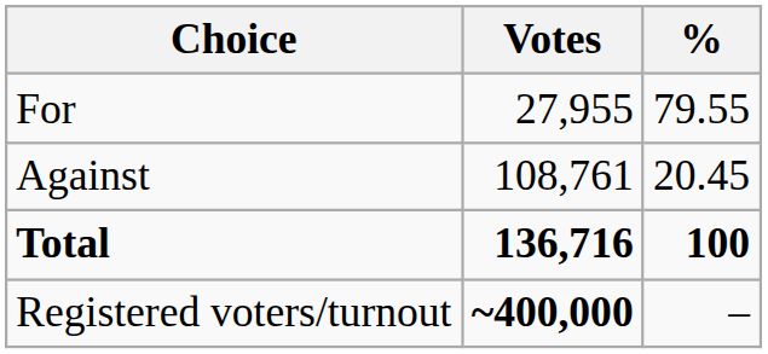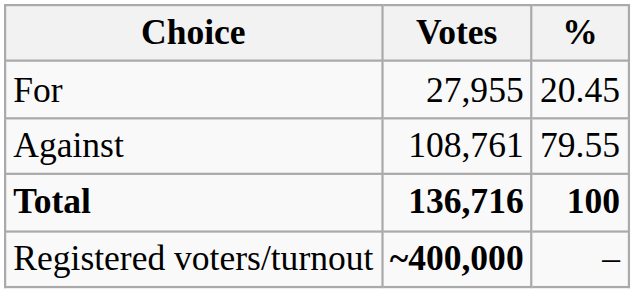 <table class=wikitable style=text-align:right>
 <tr>
 <th>Choice</th>
 <th>Votes</th>
 <th>%</th>
 </tr>
 <tr>
 <td align=left>For</td>
 <td>27,955</td>
-<td>79.55</td>
+<td>20.45</td>
 </tr>
 <tr>
 <td align=left>Against</td>
 <td>108,761</td>
-<td>20.45</td>
+<td>79.55</td>
 </tr>
 <tr>
 <td align=left><strong>Total</strong></td>
 <td><strong>136,716</strong></td>
 <td><strong>100</strong></td>
 </tr>
 <tr>
 <td align=left>Registered voters/turnout</td>
 <td><strong>~400,000</strong></td>
 <td>–</td>
 </tr>
 </table>
